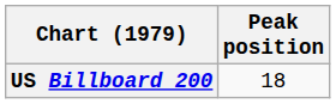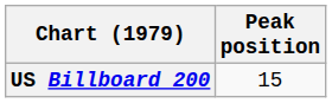 <table class="wikitable sortable plainrowheaders" style="text-align:center">
 <tr>
 <th scope="col">Chart (1979)</th>
 <th scope="col">Peak<br>position</th>
 </tr>
 <tr>
 <th scope="row">US <em><a href='#'>Billboard 200</a></em></th>
-<td>18</td>
+<td>15</td>
 </tr>
 </table>
